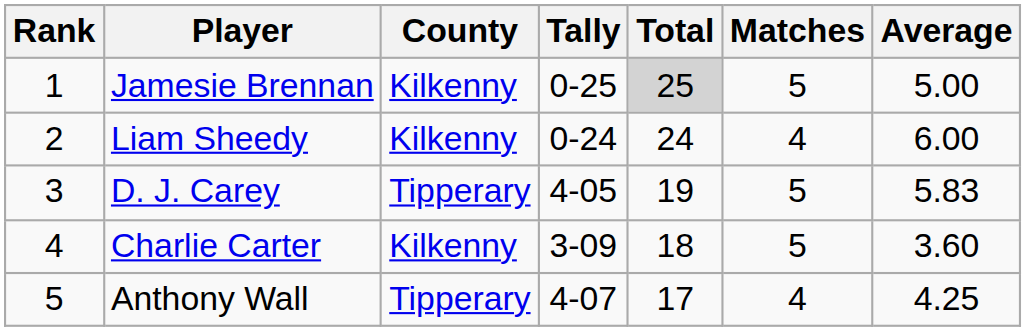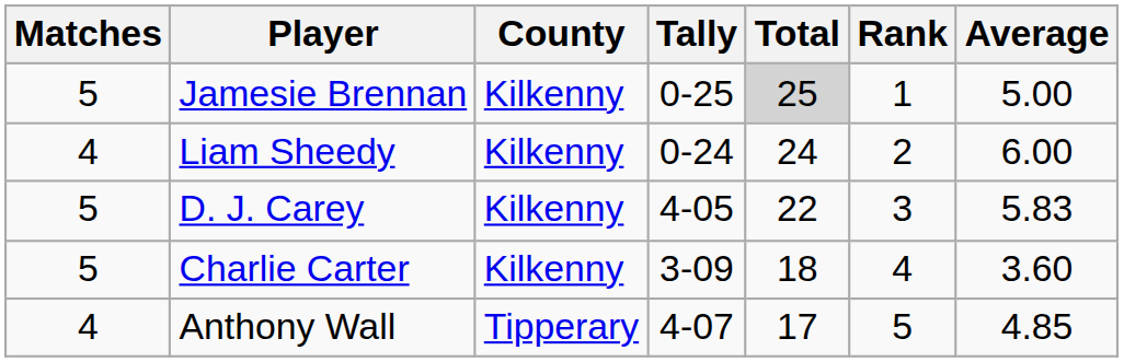 <table class="wikitable">
 <tr>
-<th>Rank</th>
+<th>Matches</th>
 <th>Player</th>
 <th>County</th>
 <th>Tally</th>
 <th>Total</th>
-<th>Matches</th>
+<th>Rank</th>
 <th>Average</th>
 </tr>
 <tr>
-<td rowspan=1 align=center>1</td>
+<td align=center>5</td>
 <td><a href='#'>Jamesie Brennan</a></td>
 <td><a href='#'>Kilkenny</a></td>
 <td align=center>0-25</td>
 <td align=center style="background: lightgrey;">25</td>
-<td align=center>5</td>
+<td rowspan=1 align=center>1</td>
 <td align=center>5.00</td>
 </tr>
 <tr>
-<td rowspan=1 align=center>2</td>
+<td align=center>4</td>
 <td><a href='#'>Liam Sheedy</a></td>
 <td><a href='#'>Kilkenny</a></td>
 <td align=center>0-24</td>
 <td align=center>24</td>
-<td align=center>4</td>
+<td rowspan=1 align=center>2</td>
 <td align=center>6.00</td>
 </tr>
 <tr>
+<td align=center>5</td>
+<td><a href='#'>D. J. Carey</a></td>
+<td><a href='#'>Kilkenny</a></td>
+<td align=center>4-05</td>
+<td align=center>22</td>
 <td rowspan=1 align=center>3</td>
-<td><a href='#'>D. J. Carey</a></td>
-<td><a href='#'>Tipperary</a></td>
-<td align=center>4-05</td>
-<td align=center>19</td>
-<td align=center>5</td>
 <td align=center>5.83</td>
 </tr>
 <tr>
-<td rowspan=1 align=center>4</td>
+<td align=center>5</td>
 <td><a href='#'>Charlie Carter</a></td>
 <td><a href='#'>Kilkenny</a></td>
 <td align=center>3-09</td>
 <td align=center>18</td>
-<td align=center>5</td>
+<td rowspan=1 align=center>4</td>
 <td align=center>3.60</td>
 </tr>
 <tr>
-<td rowspan=1 align=center>5</td>
+<td align=center>4</td>
 <td>Anthony Wall</td>
 <td><a href='#'>Tipperary</a></td>
 <td align=center>4-07</td>
 <td align=center>17</td>
-<td align=center>4</td>
-<td align=center>4.25</td>
+<td rowspan=1 align=center>5</td>
+<td align=center>4.85</td>
 </tr>
 </table>
